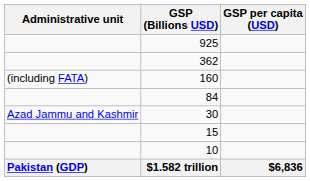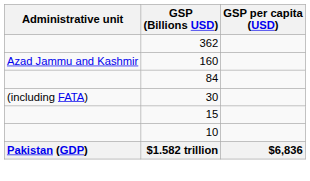 <table class="wikitable sortable">
 <tr style="background: #efefef;">
 <th>Administrative unit</th>
 <th>GSP<br>(Billions <a href='#'>USD</a>)</th>
 <th>GSP per capita<br>(<a href='#'>USD</a>)</th>
 </tr>
 <tr>
 <td></td>
-<td style="text-align: right;">925</td>
-<td style="text-align: right;"></td>
-</tr>
-<tr>
-<td></td>
 <td style="text-align: right;">362</td>
 <td style="text-align: right;"></td>
 </tr>
 <tr>
-<td> (including <a href='#'>FATA</a>)</td>
+<td> <a href='#'>Azad Jammu and Kashmir</a></td>
 <td style="text-align: right;">160</td>
 <td style="text-align: right;"></td>
 </tr>
 <tr>
 <td></td>
 <td style="text-align: right;">84</td>
 <td style="text-align: right;"></td>
 </tr>
 <tr>
-<td> <a href='#'>Azad Jammu and Kashmir</a></td>
+<td> (including <a href='#'>FATA</a>)</td>
 <td style="text-align: Right;">30</td>
 <td style="text-align: right;"></td>
 </tr>
 <tr>
 <td></td>
 <td style="text-align: right;">15</td>
 <td style="text-align: right;"></td>
 </tr>
 <tr>
 <td></td>
 <td style="text-align: right;">10</td>
 <td style="text-align: right;"></td>
 </tr>
 <tr>
 <th style="text-align: left;"> <a href='#'>Pakistan</a> (<a href='#'>GDP</a>)</th>
 <th style="text-align: right;">$1.582 trillion</th>
 <th style="text-align: right;">$6,836</th>
 </tr>
 </table>
